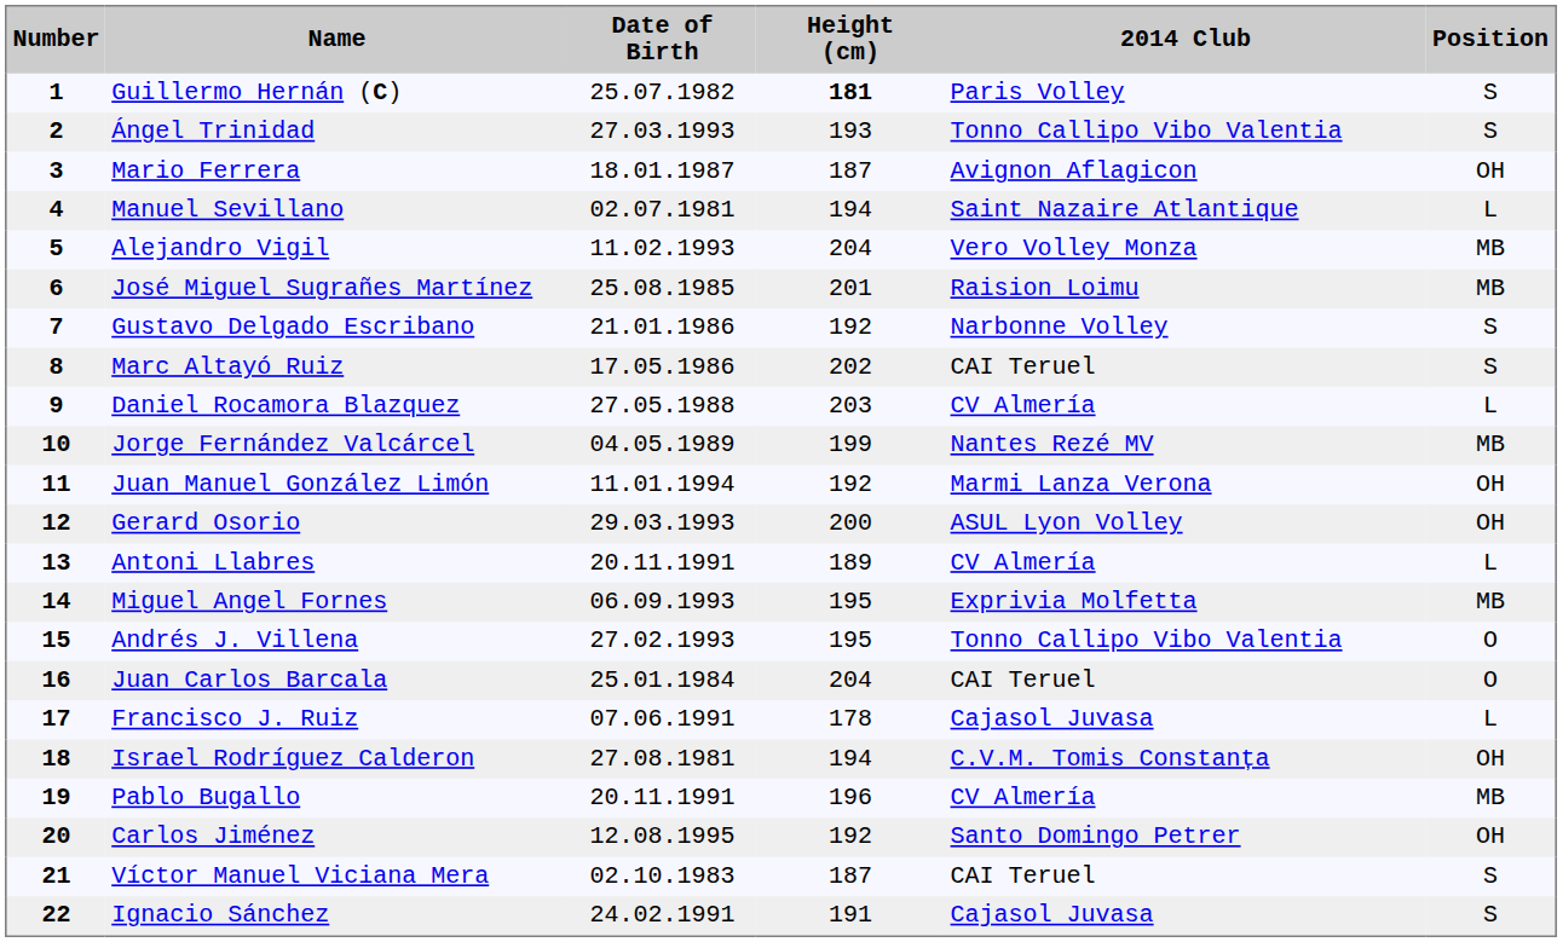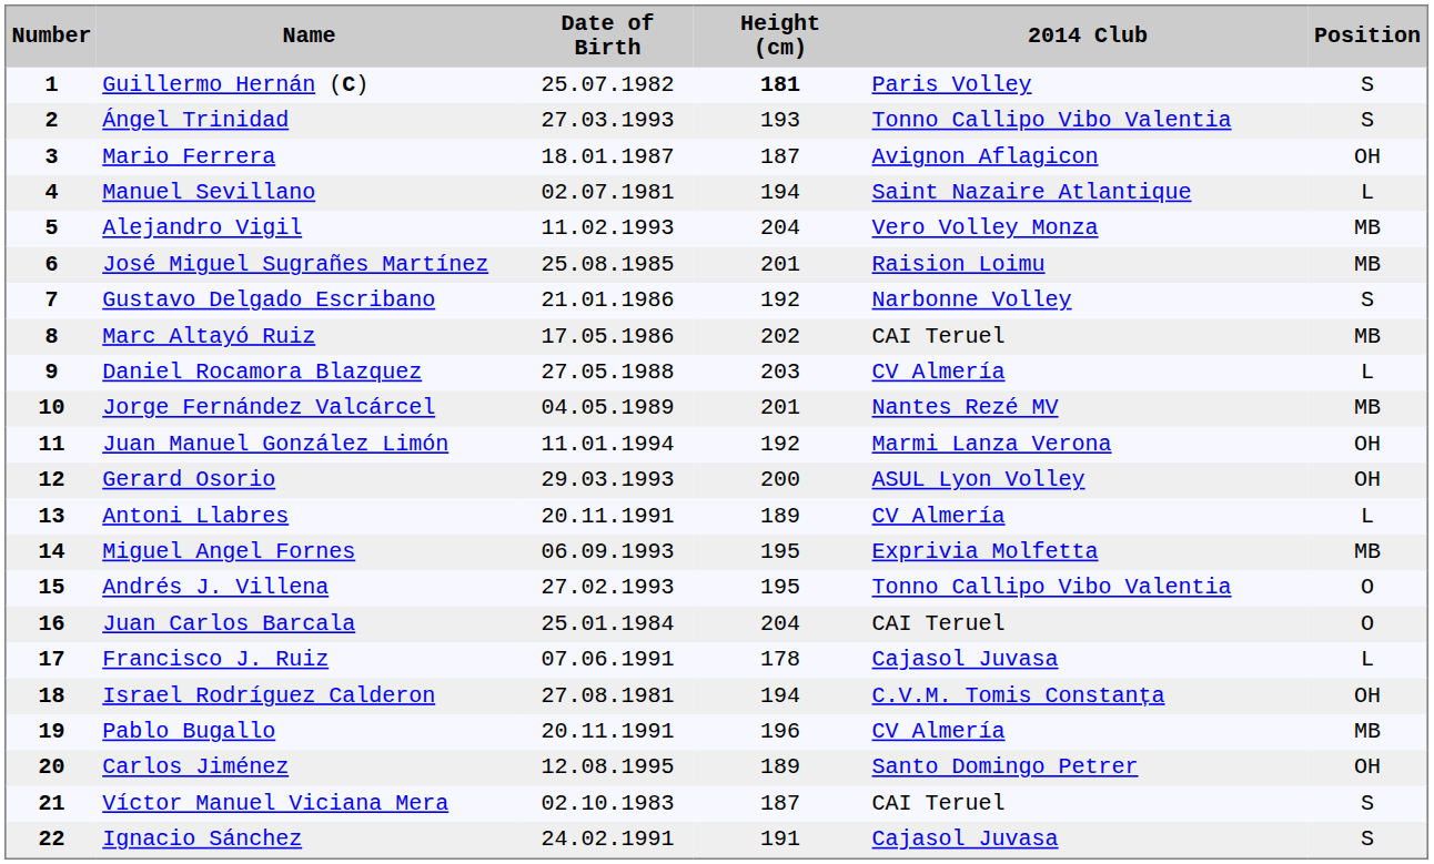 <table cellpadding="3" style="background: #f7f8ff; font-size: 95%; border: 1px solid gray; border-collapse: collapse;">
 <tr style="background:#ccc;">
 <th style="width: 10px;"><strong>Number</strong></th>
 <th style="width: 230px;"><strong>Name</strong></th>
 <th style="width: 90px;"><strong>Date of Birth</strong></th>
 <th style="width: 90px;"><strong>Height<br>(cm)</strong></th>
 <th style="width: 240px;"><strong>2014 Club</strong></th>
 <th style="width: 50px;"><strong>Position</strong></th>
 </tr>
 <tr>
 <td style="text-align:center;"><strong>1</strong></td>
 <td><a href='#'>Guillermo Hernán</a> (<strong>C</strong>)</td>
 <td style="text-align:center;">25.07.1982</td>
 <td style="text-align:center;"><strong>181</strong></td>
 <td> <a href='#'>Paris Volley</a></td>
 <td style="text-align:center;">S</td>
 </tr>
 <tr style="background: #efefef;">
 <td style="text-align:center;"><strong>2</strong></td>
 <td><a href='#'>Ángel Trinidad</a></td>
 <td style="text-align:center;">27.03.1993</td>
 <td style="text-align:center;">193</td>
 <td> <a href='#'>Tonno Callipo Vibo Valentia</a></td>
 <td style="text-align:center;">S</td>
 </tr>
 <tr>
 <td style="text-align:center;"><strong>3</strong></td>
 <td><a href='#'>Mario Ferrera</a></td>
 <td style="text-align:center;">18.01.1987</td>
 <td style="text-align:center;">187</td>
 <td> <a href='#'>Avignon Aflagicon</a></td>
 <td style="text-align:center;">OH</td>
 </tr>
 <tr style="background: #efefef;">
 <td style="text-align:center;"><strong>4</strong></td>
 <td><a href='#'>Manuel Sevillano</a></td>
 <td style="text-align:center;">02.07.1981</td>
 <td style="text-align:center;">194</td>
 <td> <a href='#'>Saint Nazaire Atlantique</a></td>
 <td style="text-align:center;">L</td>
 </tr>
 <tr>
 <td style="text-align:center;"><strong>5</strong></td>
 <td><a href='#'>Alejandro Vigil</a></td>
 <td style="text-align:center;">11.02.1993</td>
 <td style="text-align:center;">204</td>
 <td> <a href='#'>Vero Volley Monza</a></td>
 <td style="text-align:center;">MB</td>
 </tr>
 <tr style="background: #efefef;">
 <td style="text-align:center;"><strong>6</strong></td>
 <td><a href='#'>José Miguel Sugrañes Martínez</a></td>
 <td style="text-align:center;">25.08.1985</td>
 <td style="text-align:center;">201</td>
 <td> <a href='#'>Raision Loimu</a></td>
 <td style="text-align:center;">MB</td>
 </tr>
 <tr>
 <td style="text-align:center;"><strong>7</strong></td>
 <td><a href='#'>Gustavo Delgado Escribano</a></td>
 <td style="text-align:center;">21.01.1986</td>
 <td style="text-align:center;">192</td>
 <td> <a href='#'>Narbonne Volley</a></td>
 <td style="text-align:center;">S</td>
 </tr>
 <tr style="background: #efefef;">
 <td style="text-align:center;"><strong>8</strong></td>
 <td><a href='#'>Marc Altayó Ruiz</a></td>
 <td style="text-align:center;">17.05.1986</td>
 <td style="text-align:center;">202</td>
 <td> CAI Teruel</td>
-<td style="text-align:center;">S</td>
+<td style="text-align:center;">MB</td>
 </tr>
 <tr>
 <td style="text-align:center;"><strong>9</strong></td>
 <td><a href='#'>Daniel Rocamora Blazquez</a></td>
 <td style="text-align:center;">27.05.1988</td>
 <td style="text-align:center;">203</td>
 <td> <a href='#'>CV Almería</a></td>
 <td style="text-align:center;">L</td>
 </tr>
 <tr style="background: #efefef;">
 <td style="text-align:center;"><strong>10</strong></td>
 <td><a href='#'>Jorge Fernández Valcárcel</a></td>
 <td style="text-align:center;">04.05.1989</td>
-<td style="text-align:center;">199</td>
+<td style="text-align:center;">201</td>
 <td> <a href='#'>Nantes Rezé MV</a></td>
 <td style="text-align:center;">MB</td>
 </tr>
 <tr>
 <td style="text-align:center;"><strong>11</strong></td>
 <td><a href='#'>Juan Manuel González Limón</a></td>
 <td style="text-align:center;">11.01.1994</td>
 <td style="text-align:center;">192</td>
 <td> <a href='#'>Marmi Lanza Verona</a></td>
 <td style="text-align:center;">OH</td>
 </tr>
 <tr style="background: #efefef;">
 <td style="text-align:center;"><strong>12</strong></td>
 <td><a href='#'>Gerard Osorio</a></td>
 <td style="text-align:center;">29.03.1993</td>
 <td style="text-align:center;">200</td>
 <td> <a href='#'>ASUL Lyon Volley</a></td>
 <td style="text-align:center;">OH</td>
 </tr>
 <tr>
 <td style="text-align:center;"><strong>13</strong></td>
 <td><a href='#'>Antoni Llabres</a></td>
 <td style="text-align:center;">20.11.1991</td>
 <td style="text-align:center;">189</td>
 <td> <a href='#'>CV Almería</a></td>
 <td style="text-align:center;">L</td>
 </tr>
 <tr style="background: #efefef;">
 <td style="text-align:center;"><strong>14</strong></td>
 <td><a href='#'>Miguel Angel Fornes</a></td>
 <td style="text-align:center;">06.09.1993</td>
 <td style="text-align:center;">195</td>
 <td> <a href='#'>Exprivia Molfetta</a></td>
 <td style="text-align:center;">MB</td>
 </tr>
 <tr>
 <td style="text-align:center;"><strong>15</strong></td>
 <td><a href='#'>Andrés J. Villena</a></td>
 <td style="text-align:center;">27.02.1993</td>
 <td style="text-align:center;">195</td>
 <td> <a href='#'>Tonno Callipo Vibo Valentia</a></td>
 <td style="text-align:center;">O</td>
 </tr>
 <tr style="background: #efefef;">
 <td style="text-align:center;"><strong>16</strong></td>
 <td><a href='#'>Juan Carlos Barcala</a></td>
 <td style="text-align:center;">25.01.1984</td>
 <td style="text-align:center;">204</td>
 <td> CAI Teruel</td>
 <td style="text-align:center;">O</td>
 </tr>
 <tr>
 <td style="text-align:center;"><strong>17</strong></td>
 <td><a href='#'>Francisco J. Ruiz</a></td>
 <td style="text-align:center;">07.06.1991</td>
 <td style="text-align:center;">178</td>
 <td> <a href='#'>Cajasol Juvasa</a></td>
 <td style="text-align:center;">L</td>
 </tr>
 <tr style="background: #efefef;">
 <td style="text-align:center;"><strong>18</strong></td>
 <td><a href='#'>Israel Rodríguez Calderon</a></td>
 <td style="text-align:center;">27.08.1981</td>
 <td style="text-align:center;">194</td>
 <td> <a href='#'>C.V.M. Tomis Constanța</a></td>
 <td style="text-align:center;">OH</td>
 </tr>
 <tr>
 <td style="text-align:center;"><strong>19</strong></td>
 <td><a href='#'>Pablo Bugallo</a></td>
 <td style="text-align:center;">20.11.1991</td>
 <td style="text-align:center;">196</td>
 <td> <a href='#'>CV Almería</a></td>
 <td style="text-align:center;">MB</td>
 </tr>
 <tr style="background: #efefef;">
 <td style="text-align:center;"><strong>20</strong></td>
 <td><a href='#'>Carlos Jiménez</a></td>
 <td style="text-align:center;">12.08.1995</td>
-<td style="text-align:center;">192</td>
+<td style="text-align:center;">189</td>
 <td> <a href='#'>Santo Domingo Petrer</a></td>
 <td style="text-align:center;">OH</td>
 </tr>
 <tr>
 <td style="text-align:center;"><strong>21</strong></td>
 <td><a href='#'>Víctor Manuel Viciana Mera</a></td>
 <td style="text-align:center;">02.10.1983</td>
 <td style="text-align:center;">187</td>
 <td> CAI Teruel</td>
 <td style="text-align:center;">S</td>
 </tr>
 <tr style="background: #efefef;">
 <td style="text-align:center;"><strong>22</strong></td>
 <td><a href='#'>Ignacio Sánchez</a></td>
 <td style="text-align:center;">24.02.1991</td>
 <td style="text-align:center;">191</td>
 <td> <a href='#'>Cajasol Juvasa</a></td>
 <td style="text-align:center;">S</td>
 </tr>
 </table>
